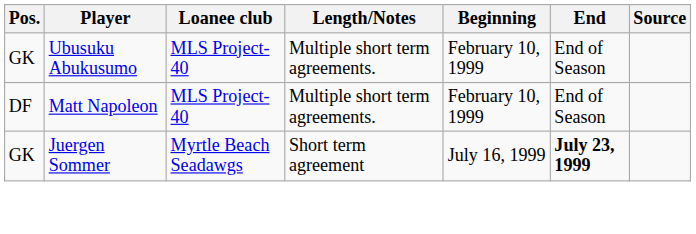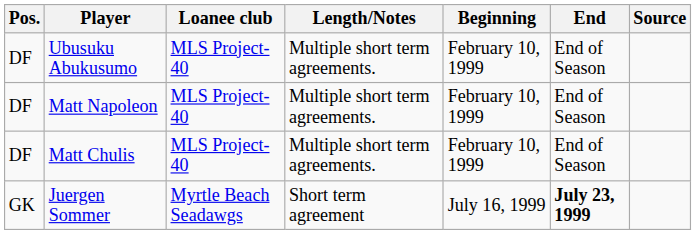 <table class="wikitable sortable" style="text-align: left">
 <tr>
 <th><strong>Pos.</strong></th>
 <th><strong>Player</strong></th>
 <th><strong>Loanee club</strong></th>
 <th><strong>Length/Notes</strong></th>
 <th><strong>Beginning</strong></th>
 <th><strong>End</strong></th>
 <th><strong>Source</strong></th>
 </tr>
 <tr>
-<td>GK</td>
+<td>DF</td>
 <td> <a href='#'>Ubusuku Abukusumo</a></td>
 <td> <a href='#'>MLS Project-40</a></td>
 <td>Multiple short term agreements.</td>
 <td>February 10, 1999</td>
 <td>End of Season</td>
 <td align=center></td>
 </tr>
 <tr>
 <td>DF</td>
 <td> <a href='#'>Matt Napoleon</a></td>
 <td> <a href='#'>MLS Project-40</a></td>
 <td>Multiple short term agreements.</td>
 <td>February 10, 1999</td>
 <td>End of Season</td>
 <td align=center></td>
 </tr>
 <tr>
+<td>DF</td>
+<td> <a href='#'>Matt Chulis</a></td>
+<td> <a href='#'>MLS Project-40</a></td>
+<td>Multiple short term agreements.</td>
+<td>February 10, 1999</td>
+<td>End of Season</td>
+<td align=center></td>
+</tr>
+<tr>
 <td>GK</td>
 <td> <a href='#'>Juergen Sommer</a></td>
 <td> <a href='#'>Myrtle Beach Seadawgs</a></td>
 <td>Short term agreement</td>
 <td>July 16, 1999</td>
 <td><strong>July 23, 1999</strong></td>
 <td align=center></td>
 </tr>
 </table>
